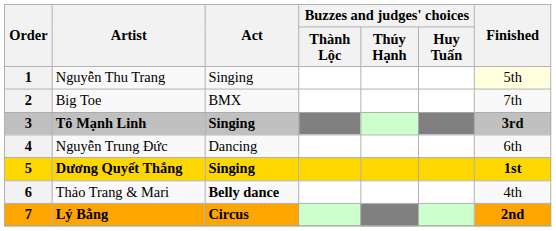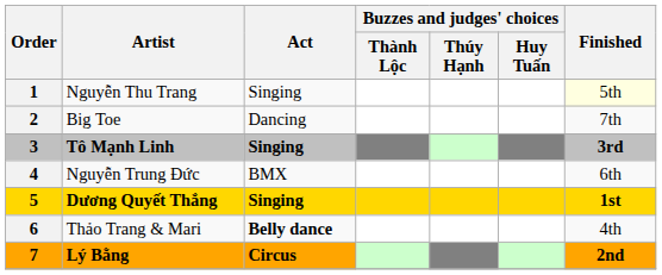 <table class=wikitable>
 <tr>
 <th rowspan=2 width=50>Order</th>
 <th rowspan=2 width=300>Artist</th>
 <th rowspan=2 width=150>Act</th>
 <th colspan=3 width=240>Buzzes and judges' choices</th>
 <th rowspan=2 width=100>Finished</th>
 </tr>
 <tr>
 <th width=80>Thành Lộc</th>
 <th width=80>Thúy Hạnh</th>
 <th width=80>Huy Tuấn</th>
 </tr>
 <tr>
 <th>1</th>
 <td>Nguyễn Thu Trang</td>
 <td>Singing</td>
 <td align=center bgcolor=white></td>
 <td align=center bgcolor=white></td>
 <td align=center bgcolor=white></td>
 <td align=center style="background: lightyellow;">5th</td>
 </tr>
 <tr>
 <th>2</th>
 <td>Big Toe</td>
-<td>BMX</td>
+<td>Dancing</td>
 <td align=center bgcolor=white></td>
 <td align=center bgcolor=white></td>
 <td align=center bgcolor=white></td>
 <td align=center>7th</td>
 </tr>
 <tr>
 <td align=center bgcolor=silver><strong>3</strong></td>
 <td bgcolor=silver><strong>Tô Mạnh Linh</strong></td>
 <td bgcolor=silver><strong>Singing</strong></td>
 <td align=center bgcolor=gray></td>
 <td align=center bgcolor="#cfc"></td>
 <td align=center bgcolor=gray></td>
 <td align=center bgcolor=silver><strong>3rd</strong></td>
 </tr>
 <tr>
 <th>4</th>
 <td>Nguyễn Trung Đức</td>
-<td>Dancing</td>
+<td>BMX</td>
 <td align=center bgcolor=white></td>
 <td align=center bgcolor=white></td>
 <td align=center bgcolor=white></td>
 <td align=center>6th</td>
 </tr>
 <tr>
 <td align=center bgcolor=gold><strong>5</strong></td>
 <td bgcolor=gold><strong>Dương Quyết Thắng</strong></td>
 <td bgcolor=gold><strong>Singing</strong></td>
 <td align=center bgcolor=gold></td>
 <td align=center bgcolor=gold></td>
 <td align=center bgcolor=gold></td>
 <td align=center bgcolor=gold><strong>1st</strong></td>
 </tr>
 <tr>
 <th>6</th>
 <td>Thảo Trang & Mari</td>
 <td><strong>Belly dance</strong></td>
 <td align=center bgcolor=white></td>
 <td align=center bgcolor=white></td>
 <td align=center bgcolor=white></td>
 <td align=center>4th</td>
 </tr>
 <tr>
 <td align=center bgcolor=orange><strong>7</strong></td>
 <td bgcolor=orange><strong>Lý Bằng</strong></td>
 <td bgcolor=orange><strong>Circus</strong></td>
 <td align=center bgcolor="#cfc"></td>
 <td align=center bgcolor="gray"></td>
 <td align=center bgcolor="#cfc"></td>
 <td align=center  bgcolor=orange><strong>2nd</strong></td>
 </tr>
 <tr>
 </tr>
 </table>
